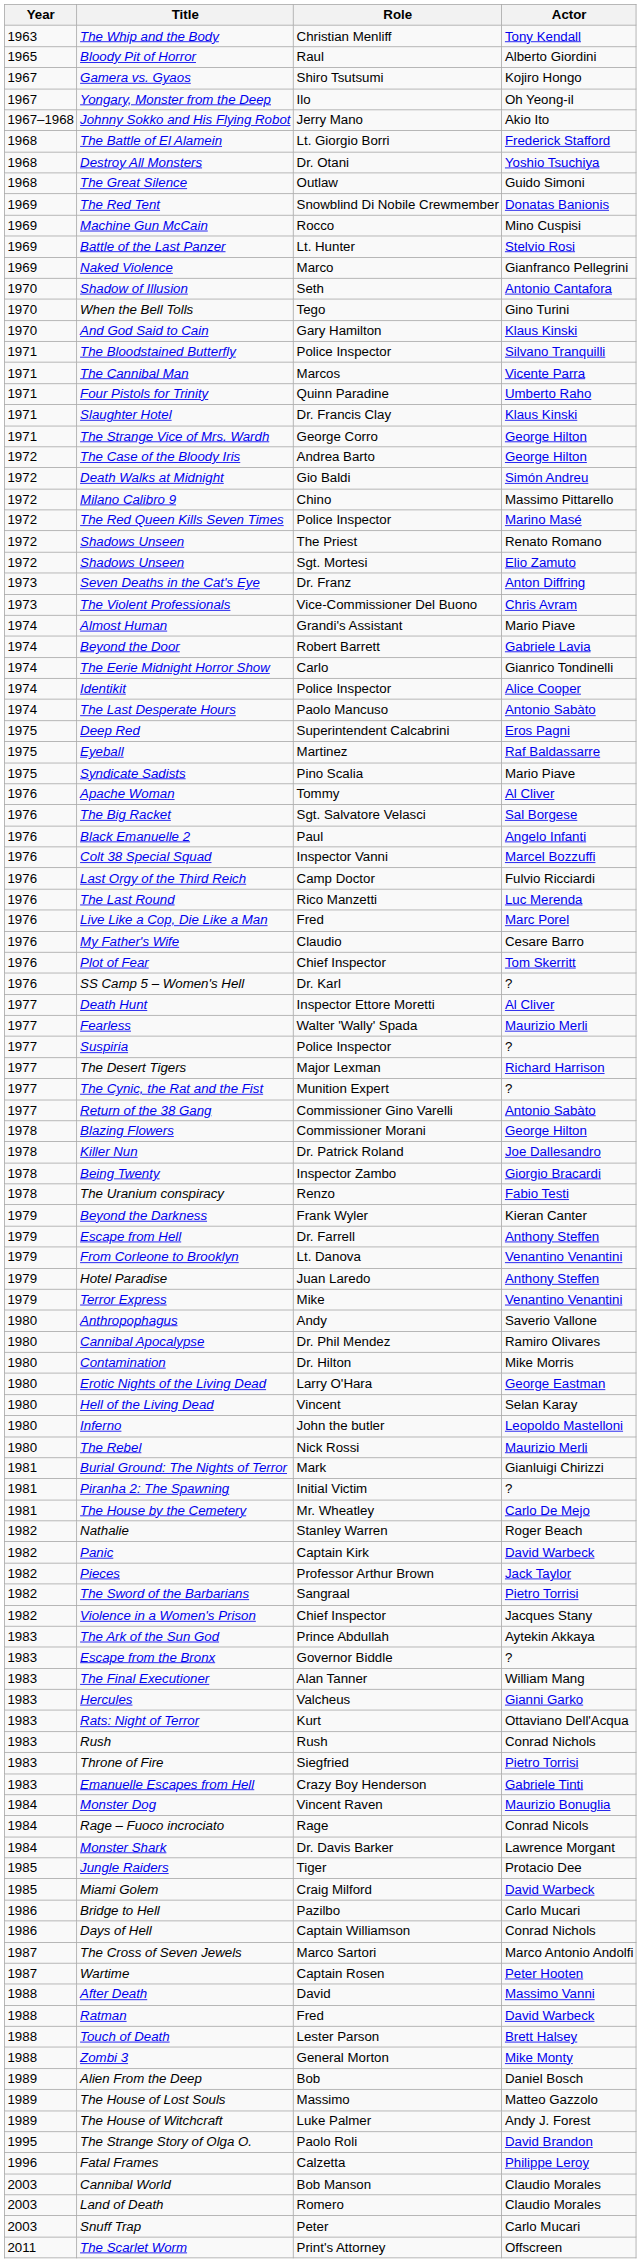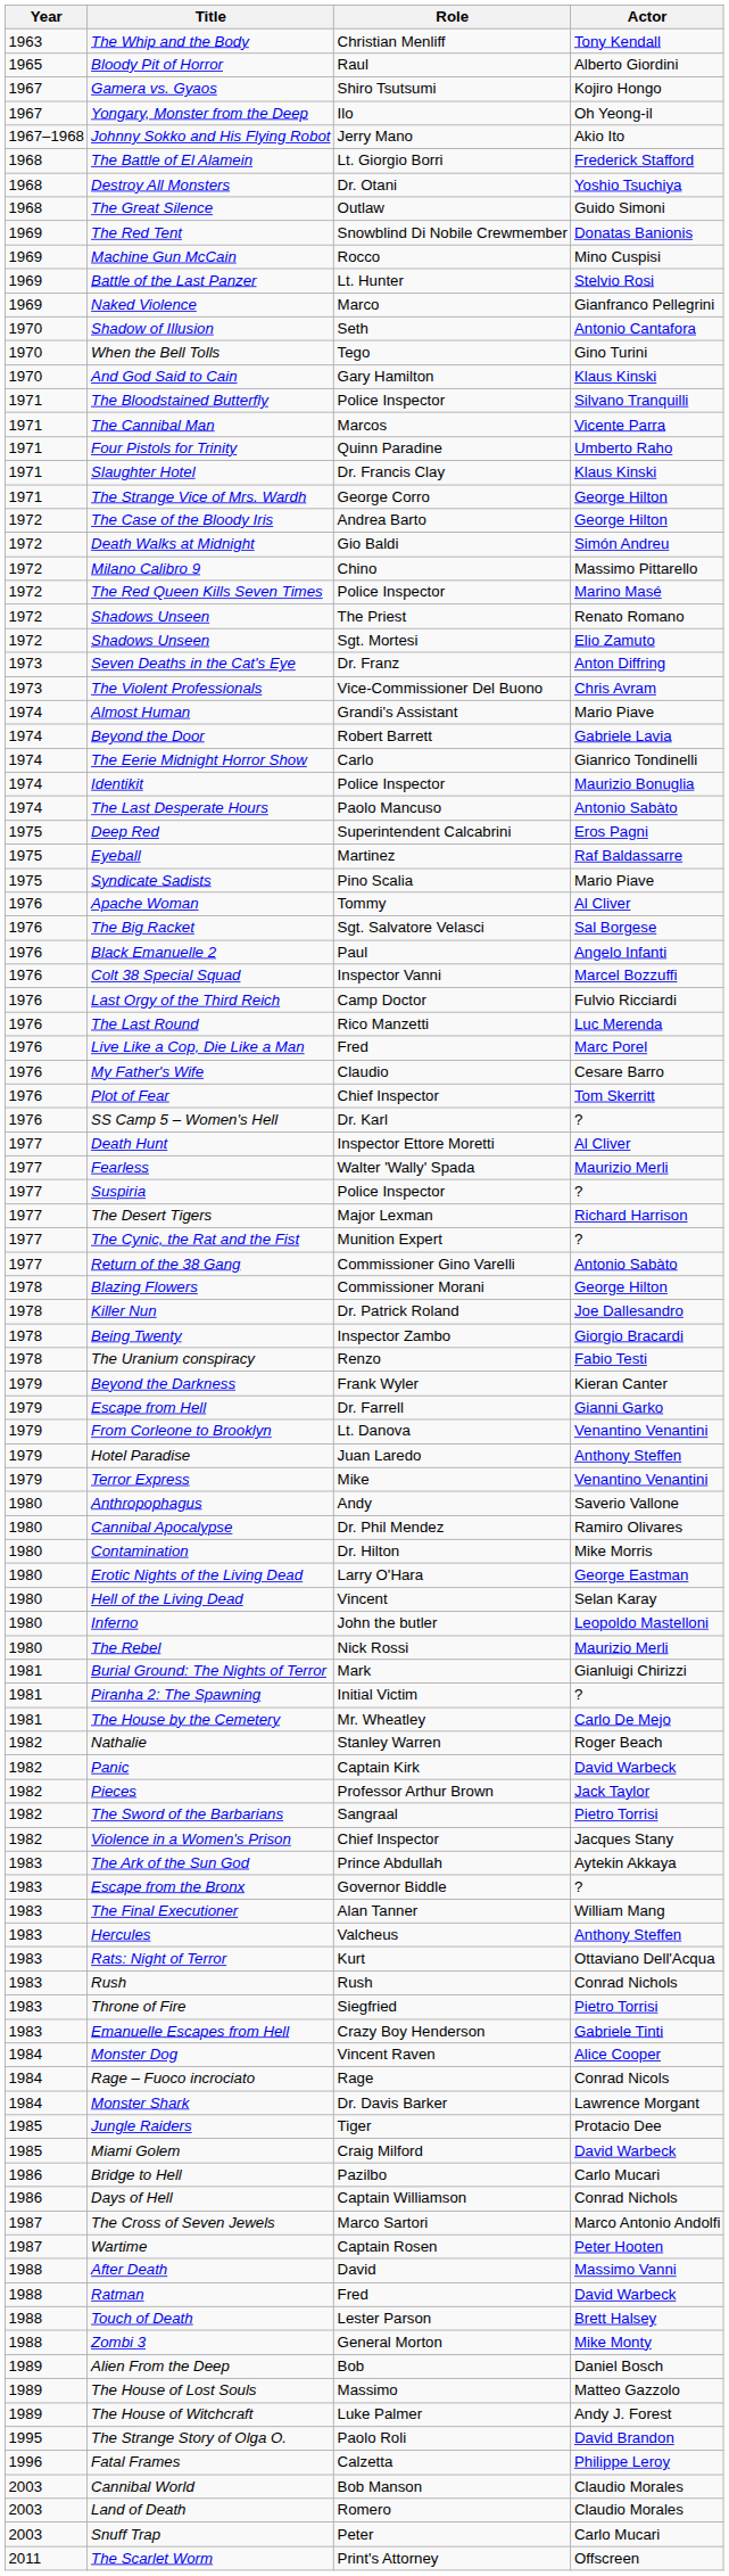 <table class="wikitable">
 <tr>
 <th>Year</th>
 <th>Title</th>
 <th>Role</th>
 <th>Actor</th>
 </tr>
 <tr>
 <td>1963</td>
 <td><em><a href='#'>The Whip and the Body</a></em></td>
 <td>Christian Menliff</td>
 <td><a href='#'>Tony Kendall</a></td>
 </tr>
 <tr>
 <td>1965</td>
 <td><em><a href='#'>Bloody Pit of Horror</a></em></td>
 <td>Raul</td>
 <td>Alberto Giordini</td>
 </tr>
 <tr>
 <td>1967</td>
 <td><em><a href='#'>Gamera vs. Gyaos</a></em></td>
 <td>Shiro Tsutsumi</td>
 <td>Kojiro Hongo</td>
 </tr>
 <tr>
 <td>1967</td>
 <td><em><a href='#'>Yongary, Monster from the Deep</a></em></td>
 <td>Ilo</td>
 <td>Oh Yeong-il</td>
 </tr>
 <tr>
 <td>1967–1968</td>
 <td><em><a href='#'>Johnny Sokko and His Flying Robot</a></em></td>
 <td>Jerry Mano</td>
 <td>Akio Ito</td>
 </tr>
 <tr>
 <td>1968</td>
 <td><a href='#'><em>The Battle of El Alamein</em></a></td>
 <td>Lt. Giorgio Borri</td>
 <td><a href='#'>Frederick Stafford</a></td>
 </tr>
 <tr>
 <td>1968</td>
 <td><em><a href='#'>Destroy All Monsters</a></em></td>
 <td>Dr. Otani</td>
 <td><a href='#'>Yoshio Tsuchiya</a></td>
 </tr>
 <tr>
 <td>1968</td>
 <td><em><a href='#'>The Great Silence</a></em></td>
 <td>Outlaw</td>
 <td>Guido Simoni</td>
 </tr>
 <tr>
 <td>1969</td>
 <td><em><a href='#'>The Red Tent</a></em></td>
 <td>Snowblind Di Nobile Crewmember</td>
 <td><a href='#'>Donatas Banionis</a></td>
 </tr>
 <tr>
 <td>1969</td>
 <td><em><a href='#'>Machine Gun McCain</a></em></td>
 <td>Rocco</td>
 <td>Mino Cuspisi</td>
 </tr>
 <tr>
 <td>1969</td>
 <td><em><a href='#'>Battle of the Last Panzer</a></em></td>
 <td>Lt. Hunter</td>
 <td><a href='#'>Stelvio Rosi</a></td>
 </tr>
 <tr>
 <td>1969</td>
 <td><a href='#'><em>Naked Violence</em></a></td>
 <td>Marco</td>
 <td>Gianfranco Pellegrini</td>
 </tr>
 <tr>
 <td>1970</td>
 <td><em><a href='#'>Shadow of Illusion</a></em></td>
 <td>Seth</td>
 <td><a href='#'>Antonio Cantafora</a></td>
 </tr>
 <tr>
 <td>1970</td>
 <td><em>When the Bell Tolls</em></td>
 <td>Tego</td>
 <td>Gino Turini</td>
 </tr>
 <tr>
 <td>1970</td>
 <td><em><a href='#'>And God Said to Cain</a></em></td>
 <td>Gary Hamilton</td>
 <td><a href='#'>Klaus Kinski</a></td>
 </tr>
 <tr>
 <td>1971</td>
 <td><em><a href='#'>The Bloodstained Butterfly</a></em></td>
 <td>Police Inspector</td>
 <td><a href='#'>Silvano Tranquilli</a></td>
 </tr>
 <tr>
 <td>1971</td>
 <td><em><a href='#'>The Cannibal Man</a></em></td>
 <td>Marcos</td>
 <td><a href='#'>Vicente Parra</a></td>
 </tr>
 <tr>
 <td>1971</td>
 <td><em><a href='#'>Four Pistols for Trinity</a></em></td>
 <td>Quinn Paradine</td>
 <td><a href='#'>Umberto Raho</a></td>
 </tr>
 <tr>
 <td>1971</td>
 <td><em><a href='#'>Slaughter Hotel</a></em></td>
 <td>Dr. Francis Clay</td>
 <td><a href='#'>Klaus Kinski</a></td>
 </tr>
 <tr>
 <td>1971</td>
 <td><em><a href='#'>The Strange Vice of Mrs. Wardh</a></em></td>
 <td>George Corro</td>
 <td><a href='#'>George Hilton</a></td>
 </tr>
 <tr>
 <td>1972</td>
 <td><em><a href='#'>The Case of the Bloody Iris</a></em></td>
 <td>Andrea Barto</td>
 <td><a href='#'>George Hilton</a></td>
 </tr>
 <tr>
 <td>1972</td>
 <td><em><a href='#'>Death Walks at Midnight</a></em></td>
 <td>Gio Baldi</td>
 <td><a href='#'>Simón Andreu</a></td>
 </tr>
 <tr>
 <td>1972</td>
 <td><em><a href='#'>Milano Calibro 9</a></em></td>
 <td>Chino</td>
 <td>Massimo Pittarello</td>
 </tr>
 <tr>
 <td>1972</td>
 <td><em><a href='#'>The Red Queen Kills Seven Times</a></em></td>
 <td>Police Inspector</td>
 <td><a href='#'>Marino Masé</a></td>
 </tr>
 <tr>
 <td>1972</td>
 <td><em><a href='#'>Shadows Unseen</a></em></td>
 <td>The Priest</td>
 <td>Renato Romano</td>
 </tr>
 <tr>
 <td>1972</td>
 <td><em><a href='#'>Shadows Unseen</a></em></td>
 <td>Sgt. Mortesi</td>
 <td><a href='#'>Elio Zamuto</a></td>
 </tr>
 <tr>
 <td>1973</td>
 <td><em><a href='#'>Seven Deaths in the Cat's Eye</a></em></td>
 <td>Dr. Franz</td>
 <td><a href='#'>Anton Diffring</a></td>
 </tr>
 <tr>
 <td>1973</td>
 <td><em><a href='#'>The Violent Professionals</a></em></td>
 <td>Vice-Commissioner Del Buono</td>
 <td><a href='#'>Chris Avram</a></td>
 </tr>
 <tr>
 <td>1974</td>
 <td><a href='#'><em>Almost Human</em></a></td>
 <td>Grandi's Assistant</td>
 <td>Mario Piave</td>
 </tr>
 <tr>
 <td>1974</td>
 <td><em><a href='#'>Beyond the Door</a></em></td>
 <td>Robert Barrett</td>
 <td><a href='#'>Gabriele Lavia</a></td>
 </tr>
 <tr>
 <td>1974</td>
 <td><em><a href='#'>The Eerie Midnight Horror Show</a></em></td>
 <td>Carlo</td>
 <td>Gianrico Tondinelli</td>
 </tr>
 <tr>
 <td>1974</td>
 <td><em><a href='#'>Identikit</a></em></td>
 <td>Police Inspector</td>
-<td><a href='#'>Alice Cooper</a></td>
+<td><a href='#'>Maurizio Bonuglia</a></td>
 </tr>
 <tr>
 <td>1974</td>
 <td><em><a href='#'>The Last Desperate Hours</a></em></td>
 <td>Paolo Mancuso</td>
 <td><a href='#'>Antonio Sabàto</a></td>
 </tr>
 <tr>
 <td>1975</td>
 <td><em><a href='#'>Deep Red</a></em></td>
 <td>Superintendent Calcabrini</td>
 <td><a href='#'>Eros Pagni</a></td>
 </tr>
 <tr>
 <td>1975</td>
 <td><a href='#'><em>Eyeball</em></a></td>
 <td>Martinez</td>
 <td><a href='#'>Raf Baldassarre</a></td>
 </tr>
 <tr>
 <td>1975</td>
 <td><em><a href='#'>Syndicate Sadists</a></em></td>
 <td>Pino Scalia</td>
 <td>Mario Piave</td>
 </tr>
 <tr>
 <td>1976</td>
 <td><a href='#'><em>Apache Woman</em></a></td>
 <td>Tommy</td>
 <td><a href='#'>Al Cliver</a></td>
 </tr>
 <tr>
 <td>1976</td>
 <td><em><a href='#'>The Big Racket</a></em></td>
 <td>Sgt. Salvatore Velasci</td>
 <td><a href='#'>Sal Borgese</a></td>
 </tr>
 <tr>
 <td>1976</td>
 <td><em><a href='#'>Black Emanuelle 2</a></em></td>
 <td>Paul</td>
 <td><a href='#'>Angelo Infanti</a></td>
 </tr>
 <tr>
 <td>1976</td>
 <td><em><a href='#'>Colt 38 Special Squad</a></em></td>
 <td>Inspector Vanni</td>
 <td><a href='#'>Marcel Bozzuffi</a></td>
 </tr>
 <tr>
 <td>1976</td>
 <td><em><a href='#'>Last Orgy of the Third Reich</a></em></td>
 <td>Camp Doctor</td>
 <td>Fulvio Ricciardi</td>
 </tr>
 <tr>
 <td>1976</td>
 <td><em><a href='#'>The Last Round</a></em></td>
 <td>Rico Manzetti</td>
 <td><a href='#'>Luc Merenda</a></td>
 </tr>
 <tr>
 <td>1976</td>
 <td><em><a href='#'>Live Like a Cop, Die Like a Man</a></em></td>
 <td>Fred</td>
 <td><a href='#'>Marc Porel</a></td>
 </tr>
 <tr>
 <td>1976</td>
 <td><em><a href='#'>My Father's Wife</a></em></td>
 <td>Claudio</td>
 <td>Cesare Barro</td>
 </tr>
 <tr>
 <td>1976</td>
 <td><em><a href='#'>Plot of Fear</a></em></td>
 <td>Chief Inspector</td>
 <td><a href='#'>Tom Skerritt</a></td>
 </tr>
 <tr>
 <td>1976</td>
 <td><em>SS Camp 5 – Women's Hell</em></td>
 <td>Dr. Karl</td>
 <td>?</td>
 </tr>
 <tr>
 <td>1977</td>
 <td><a href='#'><em>Death Hunt</em></a></td>
 <td>Inspector Ettore Moretti</td>
 <td><a href='#'>Al Cliver</a></td>
 </tr>
 <tr>
 <td>1977</td>
 <td><a href='#'><em>Fearless</em></a></td>
 <td>Walter 'Wally' Spada</td>
 <td><a href='#'>Maurizio Merli</a></td>
 </tr>
 <tr>
 <td>1977</td>
 <td><em><a href='#'>Suspiria</a></em></td>
 <td>Police Inspector</td>
 <td>?</td>
 </tr>
 <tr>
 <td>1977</td>
 <td><em>The Desert Tigers</em></td>
 <td>Major Lexman</td>
 <td><a href='#'>Richard Harrison</a></td>
 </tr>
 <tr>
 <td>1977</td>
 <td><em><a href='#'>The Cynic, the Rat and the Fist</a></em></td>
 <td>Munition Expert</td>
 <td>?</td>
 </tr>
 <tr>
 <td>1977</td>
 <td><em><a href='#'>Return of the 38 Gang</a></em></td>
 <td>Commissioner Gino Varelli</td>
 <td><a href='#'>Antonio Sabàto</a></td>
 </tr>
 <tr>
 <td>1978</td>
 <td><em><a href='#'>Blazing Flowers</a></em></td>
 <td>Commissioner Morani</td>
 <td><a href='#'>George Hilton</a></td>
 </tr>
 <tr>
 <td>1978</td>
 <td><em><a href='#'>Killer Nun</a></em></td>
 <td>Dr. Patrick Roland</td>
 <td><a href='#'>Joe Dallesandro</a></td>
 </tr>
 <tr>
 <td>1978</td>
 <td><em><a href='#'>Being Twenty</a></em></td>
 <td>Inspector Zambo</td>
 <td><a href='#'>Giorgio Bracardi</a></td>
 </tr>
 <tr>
 <td>1978</td>
 <td><em>The Uranium conspiracy</em></td>
 <td>Renzo</td>
 <td><a href='#'>Fabio Testi</a></td>
 </tr>
 <tr>
 <td>1979</td>
 <td><em><a href='#'>Beyond the Darkness</a></em></td>
 <td>Frank Wyler</td>
 <td>Kieran Canter</td>
 </tr>
 <tr>
 <td>1979</td>
 <td><a href='#'><em>Escape from Hell</em></a></td>
 <td>Dr. Farrell</td>
-<td><a href='#'>Anthony Steffen</a></td>
+<td><a href='#'>Gianni Garko</a></td>
 </tr>
 <tr>
 <td>1979</td>
 <td><em><a href='#'>From Corleone to Brooklyn</a></em></td>
 <td>Lt. Danova</td>
 <td><a href='#'>Venantino Venantini</a></td>
 </tr>
 <tr>
 <td>1979</td>
 <td><em>Hotel Paradise</em></td>
 <td>Juan Laredo</td>
 <td><a href='#'>Anthony Steffen</a></td>
 </tr>
 <tr>
 <td>1979</td>
 <td><em><a href='#'>Terror Express</a></em></td>
 <td>Mike</td>
 <td><a href='#'>Venantino Venantini</a></td>
 </tr>
 <tr>
 <td>1980</td>
 <td><em><a href='#'>Anthropophagus</a></em></td>
 <td>Andy</td>
 <td>Saverio Vallone</td>
 </tr>
 <tr>
 <td>1980</td>
 <td><em><a href='#'>Cannibal Apocalypse</a></em></td>
 <td>Dr. Phil Mendez</td>
 <td>Ramiro Olivares</td>
 </tr>
 <tr>
 <td>1980</td>
 <td><em><a href='#'>Contamination</a></em></td>
 <td>Dr. Hilton</td>
 <td>Mike Morris</td>
 </tr>
 <tr>
 <td>1980</td>
 <td><em><a href='#'>Erotic Nights of the Living Dead</a></em></td>
 <td>Larry O'Hara</td>
 <td><a href='#'>George Eastman</a></td>
 </tr>
 <tr>
 <td>1980</td>
 <td><em><a href='#'>Hell of the Living Dead</a></em></td>
 <td>Vincent</td>
 <td>Selan Karay</td>
 </tr>
 <tr>
 <td>1980</td>
 <td><em><a href='#'>Inferno</a></em></td>
 <td>John the butler</td>
 <td><a href='#'>Leopoldo Mastelloni</a></td>
 </tr>
 <tr>
 <td>1980</td>
 <td><a href='#'><em>The Rebel</em></a></td>
 <td>Nick Rossi</td>
 <td><a href='#'>Maurizio Merli</a></td>
 </tr>
 <tr>
 <td>1981</td>
 <td><em><a href='#'>Burial Ground: The Nights of Terror</a></em></td>
 <td>Mark</td>
 <td>Gianluigi Chirizzi</td>
 </tr>
 <tr>
 <td>1981</td>
 <td><em><a href='#'>Piranha 2: The Spawning</a></em></td>
 <td>Initial Victim</td>
 <td>?</td>
 </tr>
 <tr>
 <td>1981</td>
 <td><em><a href='#'>The House by the Cemetery</a></em></td>
 <td>Mr. Wheatley</td>
 <td><a href='#'>Carlo De Mejo</a></td>
 </tr>
 <tr>
 <td>1982</td>
 <td><em>Nathalie</em></td>
 <td>Stanley Warren</td>
 <td>Roger Beach</td>
 </tr>
 <tr>
 <td>1982</td>
 <td><a href='#'><em>Panic</em></a></td>
 <td>Captain Kirk</td>
 <td><a href='#'>David Warbeck</a></td>
 </tr>
 <tr>
 <td>1982</td>
 <td><em><a href='#'>Pieces</a></em></td>
 <td>Professor Arthur Brown</td>
 <td><a href='#'>Jack Taylor</a></td>
 </tr>
 <tr>
 <td>1982</td>
 <td><em><a href='#'>The Sword of the Barbarians</a></em></td>
 <td>Sangraal</td>
 <td><a href='#'>Pietro Torrisi</a></td>
 </tr>
 <tr>
 <td>1982</td>
 <td><em><a href='#'>Violence in a Women's Prison</a></em></td>
 <td>Chief Inspector</td>
 <td>Jacques Stany</td>
 </tr>
 <tr>
 <td>1983</td>
 <td><em><a href='#'>The Ark of the Sun God</a></em></td>
 <td>Prince Abdullah</td>
 <td>Aytekin Akkaya</td>
 </tr>
 <tr>
 <td>1983</td>
 <td><em><a href='#'>Escape from the Bronx</a></em></td>
 <td>Governor Biddle</td>
 <td>?</td>
 </tr>
 <tr>
 <td>1983</td>
 <td><em><a href='#'>The Final Executioner</a></em></td>
 <td>Alan Tanner</td>
 <td>William Mang</td>
 </tr>
 <tr>
 <td>1983</td>
 <td><em><a href='#'>Hercules</a></em></td>
 <td>Valcheus</td>
-<td><a href='#'>Gianni Garko</a></td>
+<td><a href='#'>Anthony Steffen</a></td>
 </tr>
 <tr>
 <td>1983</td>
 <td><em><a href='#'>Rats: Night of Terror</a></em></td>
 <td>Kurt</td>
 <td>Ottaviano Dell'Acqua</td>
 </tr>
 <tr>
 <td>1983</td>
 <td><em>Rush</em></td>
 <td>Rush</td>
 <td>Conrad Nichols</td>
 </tr>
 <tr>
 <td>1983</td>
 <td><em>Throne of Fire</em></td>
 <td>Siegfried</td>
 <td><a href='#'>Pietro Torrisi</a></td>
 </tr>
 <tr>
 <td>1983</td>
 <td><em><a href='#'>Emanuelle Escapes from Hell</a></em></td>
 <td>Crazy Boy Henderson</td>
 <td><a href='#'>Gabriele Tinti</a></td>
 </tr>
 <tr>
 <td>1984</td>
 <td><em><a href='#'>Monster Dog</a></em></td>
 <td>Vincent Raven</td>
-<td><a href='#'>Maurizio Bonuglia</a></td>
+<td><a href='#'>Alice Cooper</a></td>
 </tr>
 <tr>
 <td>1984</td>
 <td><em>Rage – Fuoco incrociato</em></td>
 <td>Rage</td>
 <td>Conrad Nicols</td>
 </tr>
 <tr>
 <td>1984</td>
 <td><em><a href='#'>Monster Shark</a></em></td>
 <td>Dr. Davis Barker</td>
 <td>Lawrence Morgant</td>
 </tr>
 <tr>
 <td>1985</td>
 <td><a href='#'><em>Jungle Raiders</em></a></td>
 <td>Tiger</td>
 <td>Protacio Dee</td>
 </tr>
 <tr>
 <td>1985</td>
 <td><em>Miami Golem</em></td>
 <td>Craig Milford</td>
 <td><a href='#'>David Warbeck</a></td>
 </tr>
 <tr>
 <td>1986</td>
 <td><em>Bridge to Hell</em></td>
 <td>Pazilbo</td>
 <td>Carlo Mucari</td>
 </tr>
 <tr>
 <td>1986</td>
 <td><em>Days of Hell</em></td>
 <td>Captain Williamson</td>
 <td>Conrad Nichols</td>
 </tr>
 <tr>
 <td>1987</td>
 <td><em>The Cross of Seven Jewels</em></td>
 <td>Marco Sartori</td>
 <td>Marco Antonio Andolfi</td>
 </tr>
 <tr>
 <td>1987</td>
 <td><em>Wartime</em></td>
 <td>Captain Rosen</td>
 <td><a href='#'>Peter Hooten</a></td>
 </tr>
 <tr>
 <td>1988</td>
 <td><em><a href='#'>After Death</a></em></td>
 <td>David</td>
 <td><a href='#'>Massimo Vanni</a></td>
 </tr>
 <tr>
 <td>1988</td>
 <td><em><a href='#'>Ratman</a></em></td>
 <td>Fred</td>
 <td><a href='#'>David Warbeck</a></td>
 </tr>
 <tr>
 <td>1988</td>
 <td><a href='#'><em>Touch of Death</em></a></td>
 <td>Lester Parson</td>
 <td><a href='#'>Brett Halsey</a></td>
 </tr>
 <tr>
 <td>1988</td>
 <td><em><a href='#'>Zombi 3</a></em></td>
 <td>General Morton</td>
 <td><a href='#'>Mike Monty</a></td>
 </tr>
 <tr>
 <td>1989</td>
 <td><em>Alien From the Deep</em></td>
 <td>Bob</td>
 <td>Daniel Bosch</td>
 </tr>
 <tr>
 <td>1989</td>
 <td><em>The House of Lost Souls</em></td>
 <td>Massimo</td>
 <td>Matteo Gazzolo</td>
 </tr>
 <tr>
 <td>1989</td>
 <td><em>The House of Witchcraft</em></td>
 <td>Luke Palmer</td>
 <td>Andy J. Forest</td>
 </tr>
 <tr>
 <td>1995</td>
 <td><em>The Strange Story of Olga O.</em></td>
 <td>Paolo Roli</td>
 <td><a href='#'>David Brandon</a></td>
 </tr>
 <tr>
 <td>1996</td>
 <td><em>Fatal Frames</em></td>
 <td>Calzetta</td>
 <td><a href='#'>Philippe Leroy</a></td>
 </tr>
 <tr>
 <td>2003</td>
 <td><em>Cannibal World</em></td>
 <td>Bob Manson</td>
 <td>Claudio Morales</td>
 </tr>
 <tr>
 <td>2003</td>
 <td><em>Land of Death</em></td>
 <td>Romero</td>
 <td>Claudio Morales</td>
 </tr>
 <tr>
 <td>2003</td>
 <td><em>Snuff Trap</em></td>
 <td>Peter</td>
 <td>Carlo Mucari</td>
 </tr>
 <tr>
 <td>2011</td>
 <td><em><a href='#'>The Scarlet Worm</a></em></td>
 <td>Print's Attorney</td>
 <td>Offscreen</td>
 </tr>
 </table>
